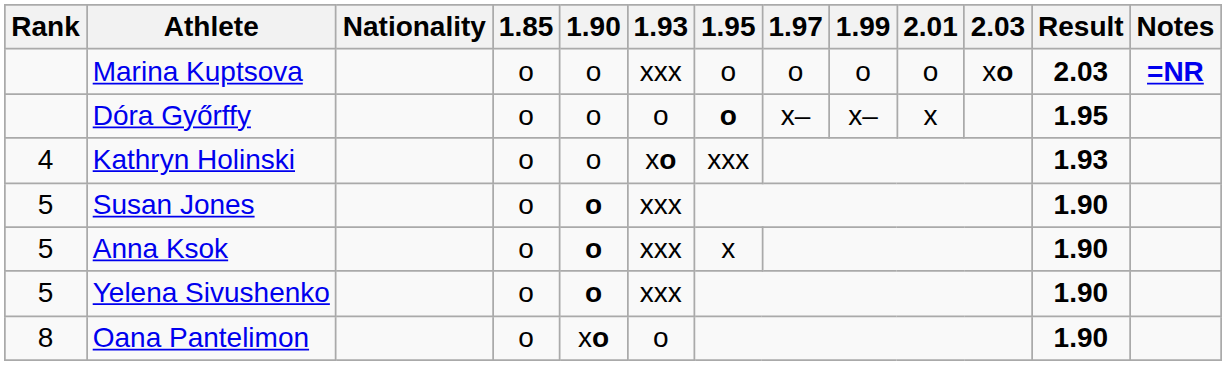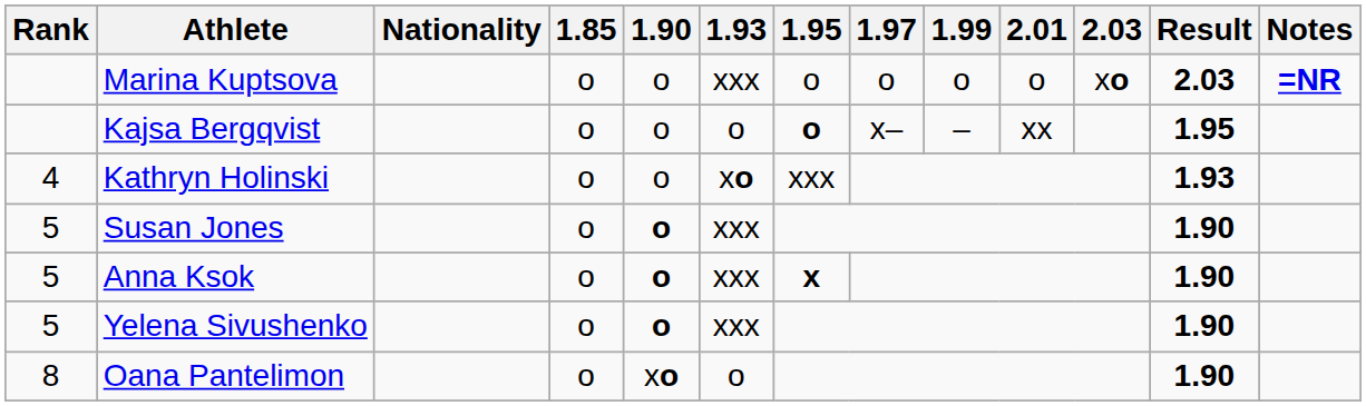 <table class="wikitable sortable" style="text-align:center">
 <tr>
 <th>Rank</th>
 <th>Athlete</th>
 <th>Nationality</th>
 <th>1.85</th>
 <th>1.90</th>
 <th>1.93</th>
 <th>1.95</th>
 <th>1.97</th>
 <th>1.99</th>
 <th>2.01</th>
 <th>2.03</th>
 <th>Result</th>
 <th>Notes</th>
 </tr>
 <tr>
 <td></td>
 <td align="left"><a href='#'>Marina Kuptsova</a></td>
 <td align=left></td>
 <td>o</td>
 <td>o</td>
 <td>xxx</td>
 <td>o</td>
 <td>o</td>
 <td>o</td>
 <td>o</td>
 <td>x<strong>o</strong></td>
 <td><strong>2.03</strong></td>
 <td><strong><a href='#'>=NR</a></strong></td>
 </tr>
 <tr>
 <td></td>
-<td align="left"><a href='#'>Dóra Győrffy</a></td>
+<td align="left"><a href='#'>Kajsa Bergqvist</a></td>
 <td align=left></td>
 <td>o</td>
 <td>o</td>
 <td>o</td>
 <td><strong>o</strong></td>
 <td>x–</td>
-<td>x–</td>
-<td>x</td>
+<td>–</td>
+<td>xx</td>
 <td></td>
 <td><strong>1.95</strong></td>
 <td></td>
 </tr>
 <tr>
 <td>4</td>
 <td align="left"><a href='#'>Kathryn Holinski</a></td>
 <td align=left></td>
 <td>o</td>
 <td>o</td>
 <td>x<strong>o</strong></td>
 <td>xxx</td>
 <td colspan=4></td>
 <td><strong>1.93</strong></td>
 <td></td>
 </tr>
 <tr>
 <td>5</td>
 <td align="left"><a href='#'>Susan Jones</a></td>
 <td align=left></td>
 <td>o</td>
 <td><strong>o</strong></td>
 <td>xxx</td>
 <td colspan=5></td>
 <td><strong>1.90</strong></td>
 <td></td>
 </tr>
 <tr>
 <td>5</td>
 <td align="left"><a href='#'>Anna Ksok</a></td>
 <td align=left></td>
 <td>o</td>
 <td><strong>o</strong></td>
 <td>xxx</td>
-<td>x</td>
+<td><strong>x</strong></td>
 <td colspan=4></td>
 <td><strong>1.90</strong></td>
 <td></td>
 </tr>
 <tr>
 <td>5</td>
 <td align="left"><a href='#'>Yelena Sivushenko</a></td>
 <td align=left></td>
 <td>o</td>
 <td><strong>o</strong></td>
 <td>xxx</td>
 <td colspan=5></td>
 <td><strong>1.90</strong></td>
 <td></td>
 </tr>
 <tr>
 <td>8</td>
 <td align="left"><a href='#'>Oana Pantelimon</a></td>
 <td align=left></td>
 <td>o</td>
 <td>x<strong>o</strong></td>
 <td>o</td>
 <td colspan=5></td>
 <td><strong>1.90</strong></td>
 <td></td>
 </tr>
 </table>
